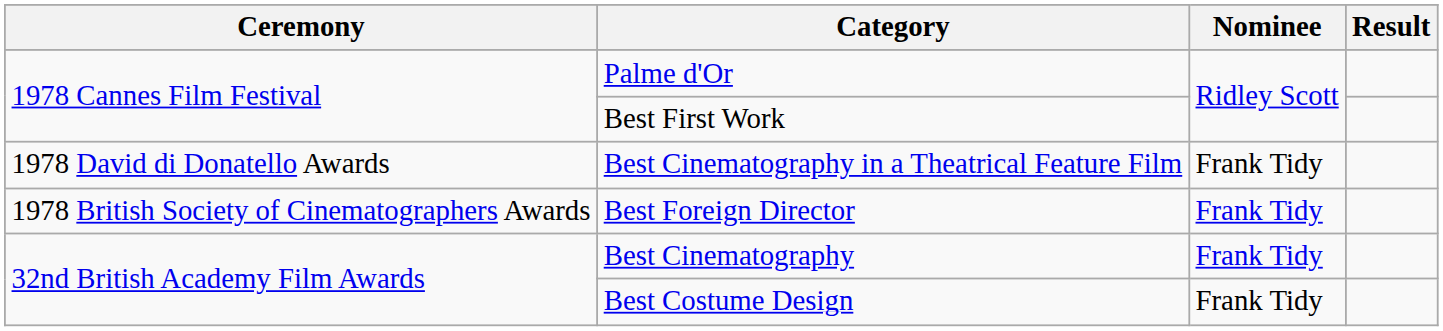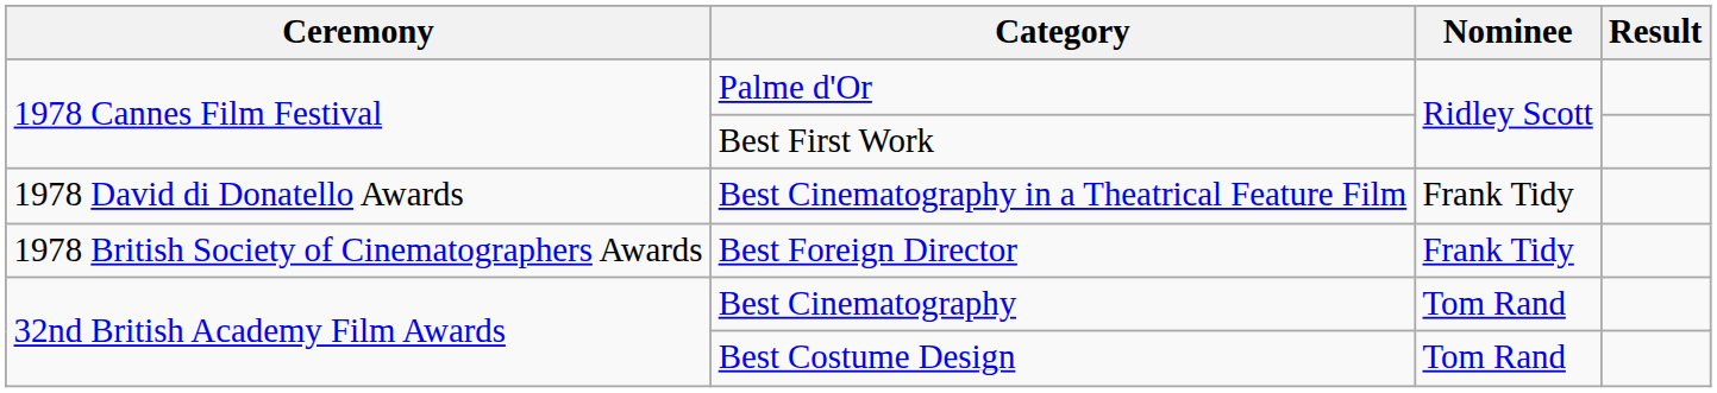 <table class="wikitable">
 <tr>
 <th>Ceremony</th>
 <th>Category</th>
 <th>Nominee</th>
 <th>Result</th>
 </tr>
 <tr>
 <td rowspan="2"><a href='#'>1978 Cannes Film Festival</a></td>
 <td><a href='#'>Palme d'Or</a></td>
 <td rowspan="2"><a href='#'>Ridley Scott</a></td>
 <td></td>
 </tr>
 <tr>
 <td>Best First Work</td>
 <td></td>
 </tr>
 <tr>
 <td>1978 <a href='#'>David di Donatello</a> Awards</td>
 <td><a href='#'>Best Cinematography in a Theatrical Feature Film</a></td>
 <td>Frank Tidy</td>
 <td></td>
 </tr>
 <tr>
 <td>1978 <a href='#'>British Society of Cinematographers</a> Awards</td>
 <td><a href='#'>Best Foreign Director</a></td>
 <td><a href='#'>Frank Tidy</a></td>
 <td></td>
 </tr>
 <tr>
 <td rowspan="2"><a href='#'>32nd British Academy Film Awards</a></td>
 <td><a href='#'>Best Cinematography</a></td>
-<td><a href='#'>Frank Tidy</a></td>
+<td><a href='#'>Tom Rand</a></td>
 <td></td>
 </tr>
 <tr>
 <td><a href='#'>Best Costume Design</a></td>
-<td>Frank Tidy</td>
+<td><a href='#'>Tom Rand</a></td>
 <td></td>
 </tr>
 </table>
